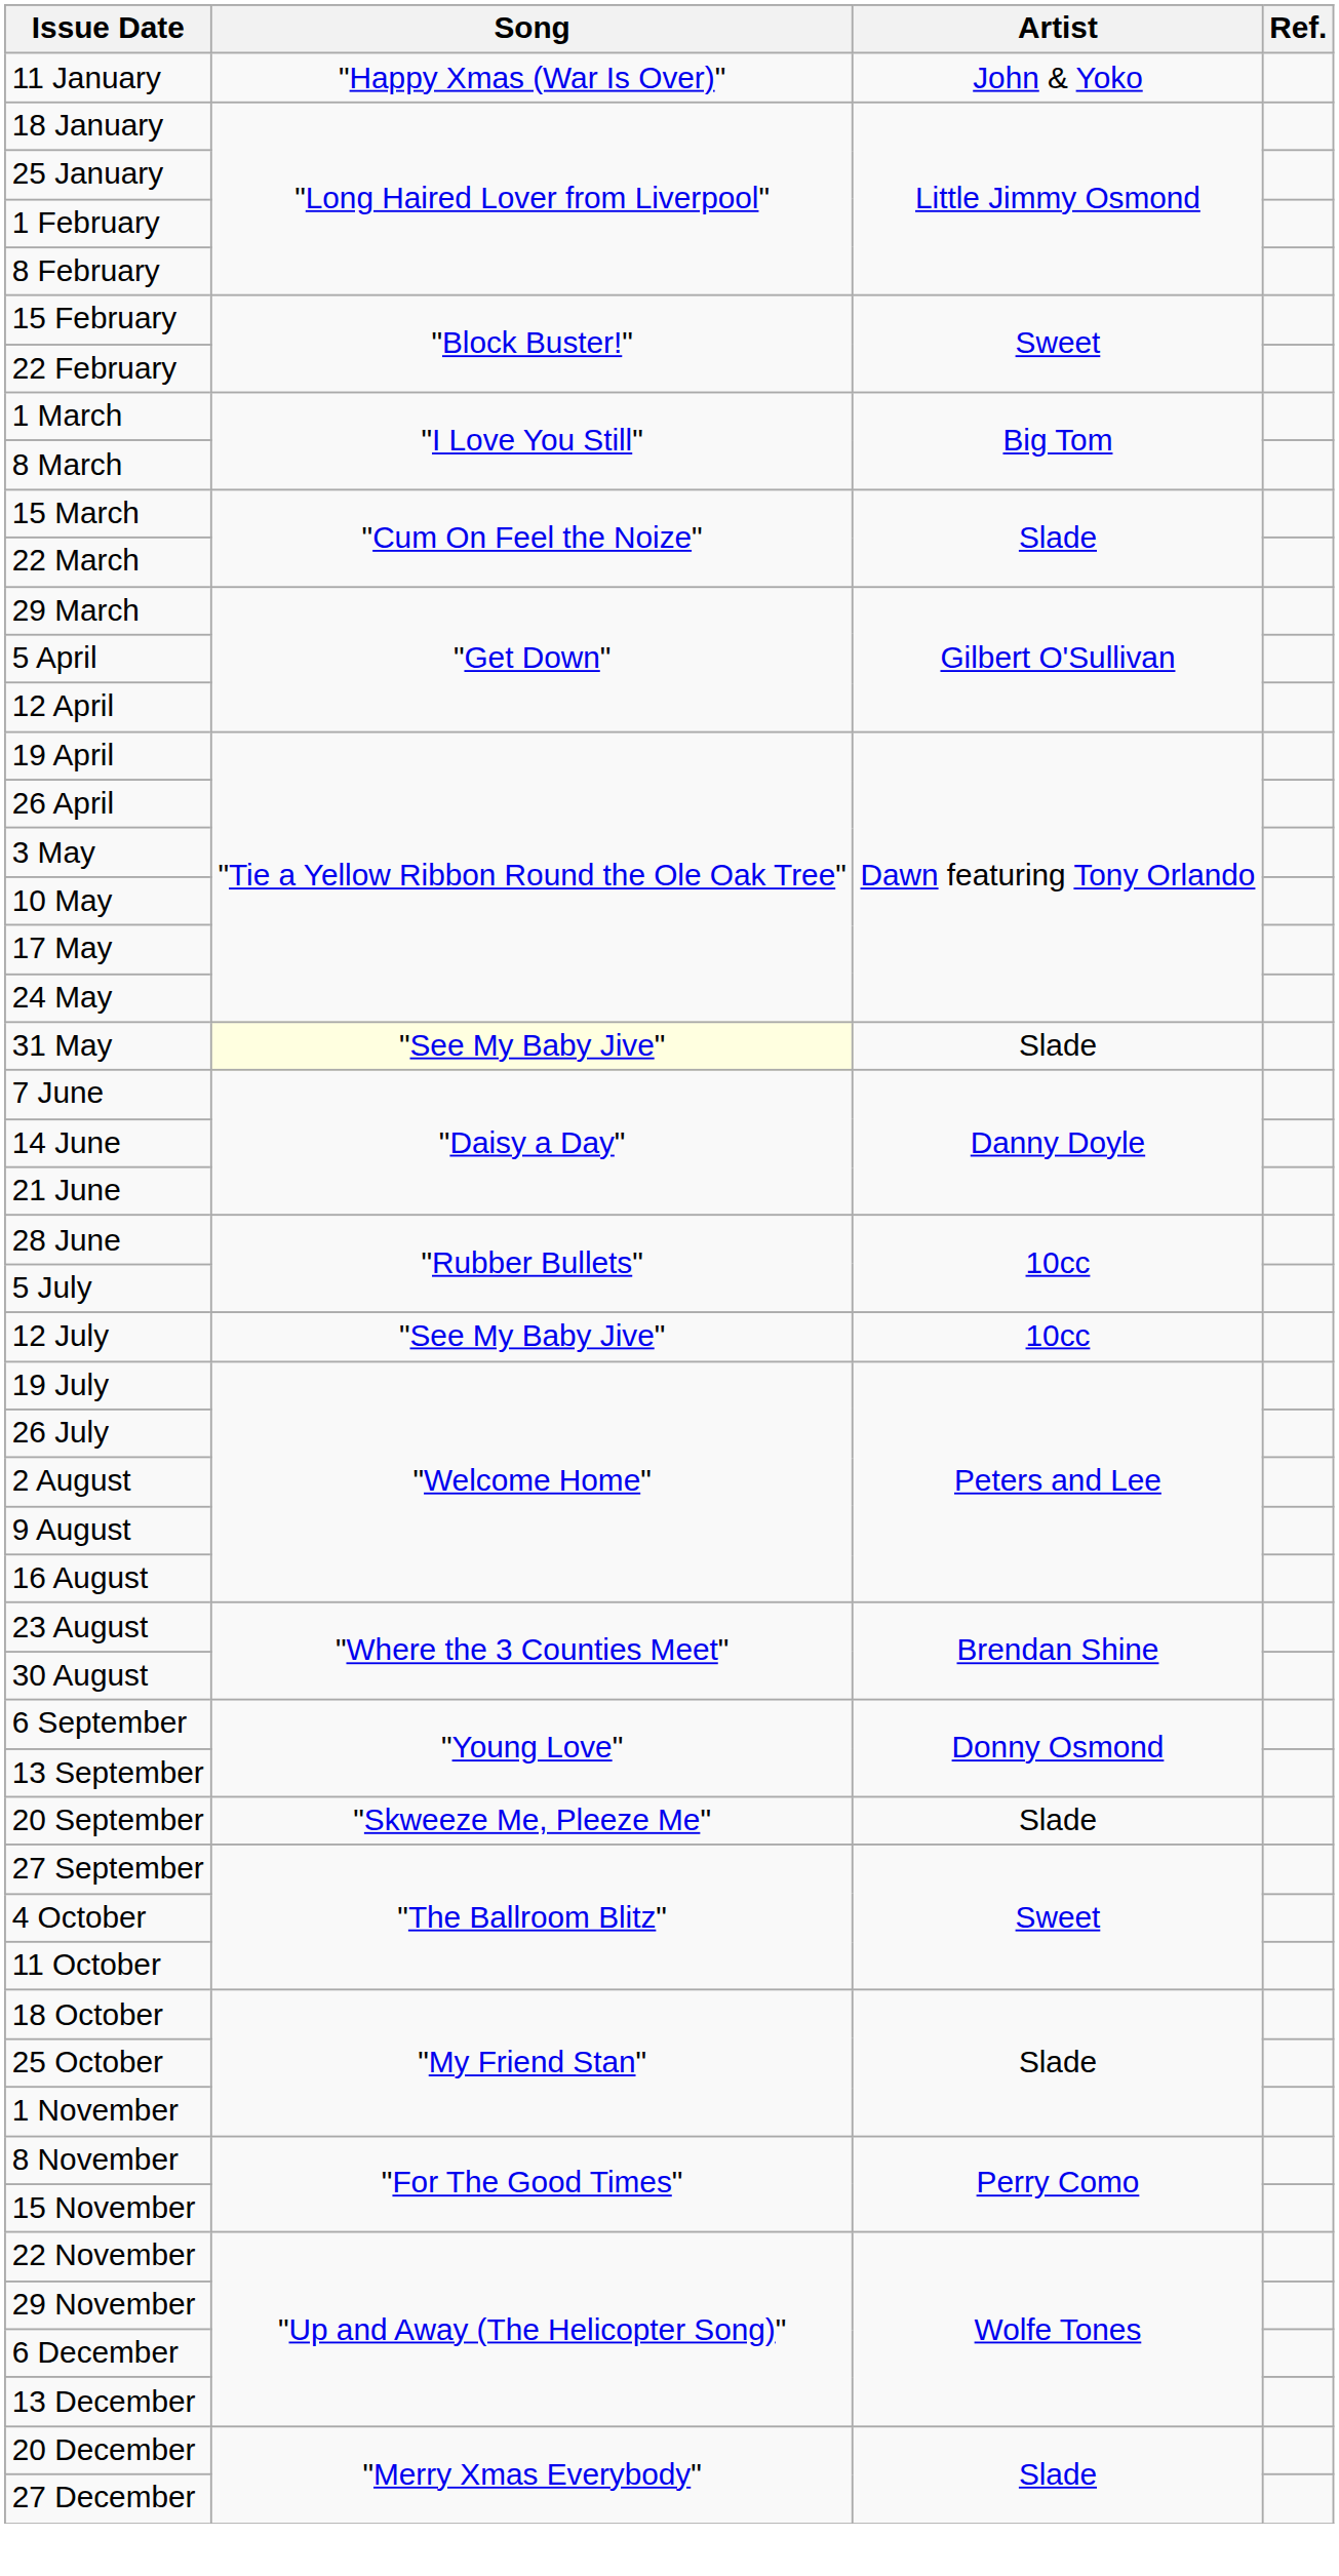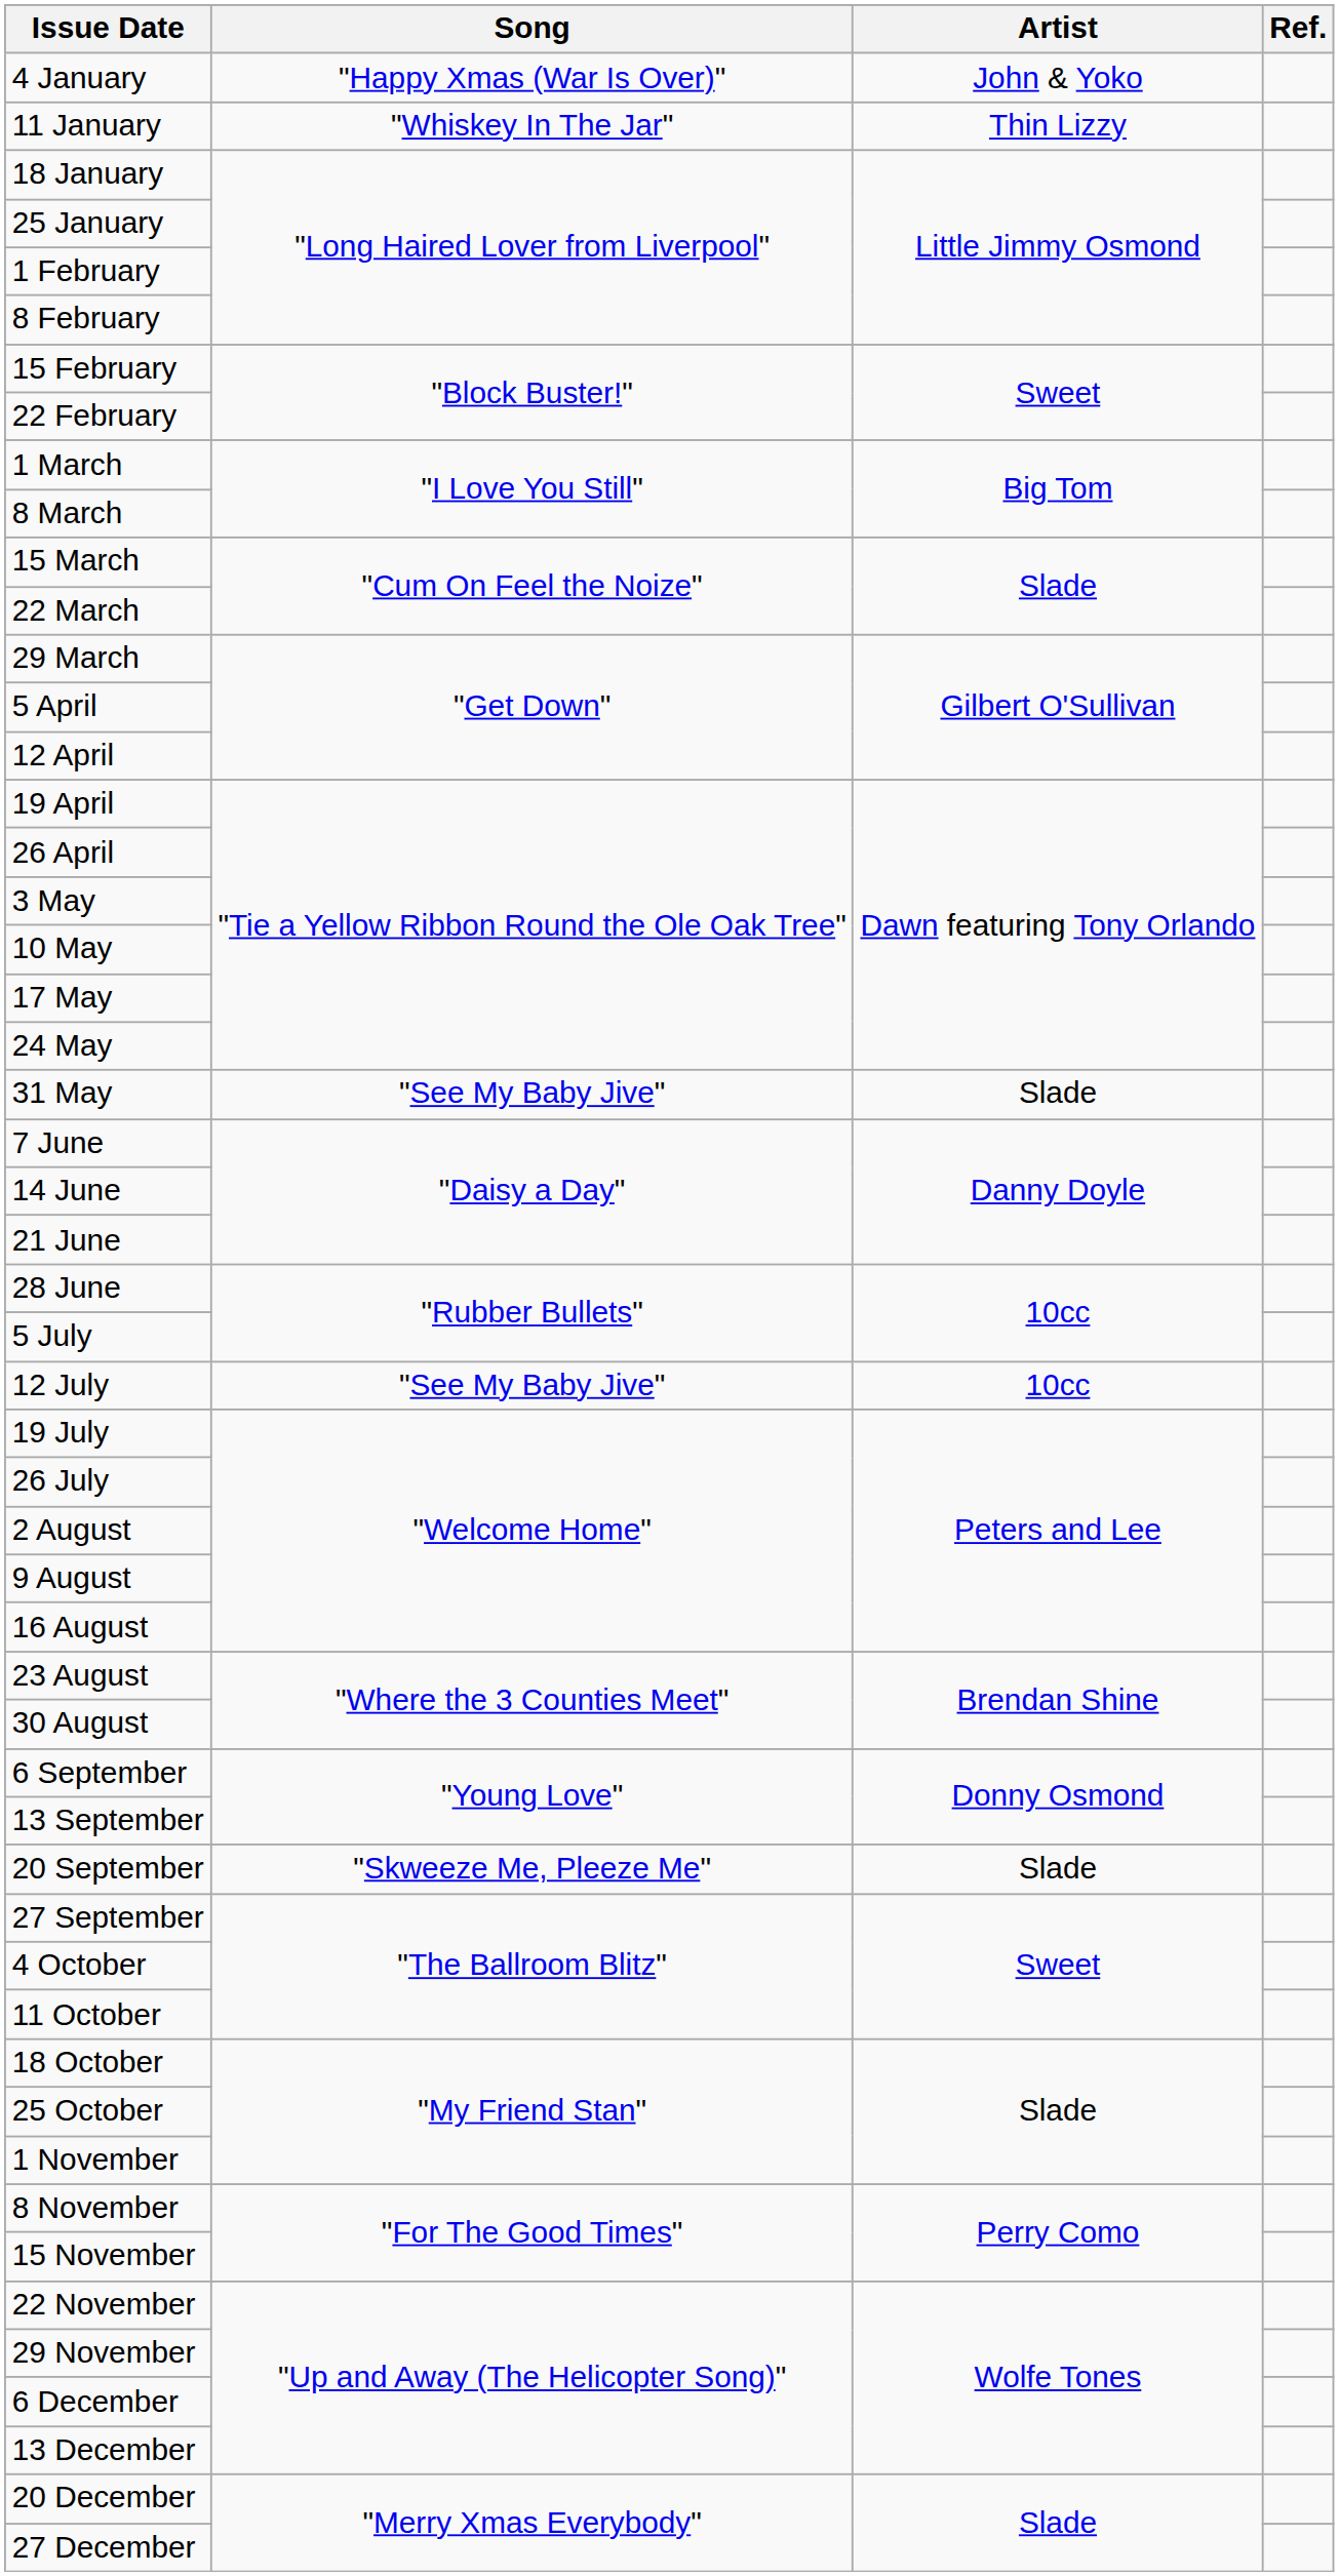 <table class="wikitable">
 <tr>
 <th>Issue Date</th>
 <th>Song</th>
 <th>Artist</th>
 <th>Ref.</th>
 </tr>
 <tr>
-<td>11 January</td>
+<td>4 January</td>
 <td align="center">"<a href='#'>Happy Xmas (War Is Over)</a>"</td>
 <td align="center"><a href='#'>John</a> & <a href='#'>Yoko</a></td>
+<td></td>
+</tr>
+<tr>
+<td>11 January</td>
+<td align="center">"<a href='#'>Whiskey In The Jar</a>"</td>
+<td align="center"><a href='#'>Thin Lizzy</a></td>
 <td></td>
 </tr>
 <tr>
 <td>18 January</td>
 <td rowspan="4" align="center">"<a href='#'>Long Haired Lover from Liverpool</a>"</td>
 <td rowspan="4" align="center"><a href='#'>Little Jimmy Osmond</a></td>
 <td></td>
 </tr>
 <tr>
 <td>25 January</td>
 <td></td>
 </tr>
 <tr>
 <td>1 February</td>
 <td></td>
 </tr>
 <tr>
 <td>8 February</td>
 <td></td>
 </tr>
 <tr>
 <td>15 February</td>
 <td rowspan="2" align="center">"<a href='#'>Block Buster!</a>"</td>
 <td rowspan="2" align="center"><a href='#'>Sweet</a></td>
 <td></td>
 </tr>
 <tr>
 <td>22 February</td>
 <td></td>
 </tr>
 <tr>
 <td>1 March</td>
 <td rowspan="2" align="center">"<a href='#'>I Love You Still</a>"</td>
 <td rowspan="2" align="center"><a href='#'>Big Tom</a></td>
 <td></td>
 </tr>
 <tr>
 <td>8 March</td>
 <td></td>
 </tr>
 <tr>
 <td>15 March</td>
 <td rowspan="2" align="center">"<a href='#'>Cum On Feel the Noize</a>"</td>
 <td rowspan="2" align="center"><a href='#'>Slade</a></td>
 <td></td>
 </tr>
 <tr>
 <td>22 March</td>
 <td></td>
 </tr>
 <tr>
 <td>29 March</td>
 <td rowspan="3" align="center">"<a href='#'>Get Down</a>"</td>
 <td rowspan="3" align="center"><a href='#'>Gilbert O'Sullivan</a></td>
 <td></td>
 </tr>
 <tr>
 <td>5 April</td>
 <td></td>
 </tr>
 <tr>
 <td>12 April</td>
 <td></td>
 </tr>
 <tr>
 <td>19 April</td>
 <td rowspan="6" align="center">"<a href='#'>Tie a Yellow Ribbon Round the Ole Oak Tree</a>"</td>
 <td rowspan="6" align="center"><a href='#'>Dawn</a> featuring <a href='#'>Tony Orlando</a></td>
 <td></td>
 </tr>
 <tr>
 <td>26 April</td>
 <td></td>
 </tr>
 <tr>
 <td>3 May</td>
 <td></td>
 </tr>
 <tr>
 <td>10 May</td>
 <td></td>
 </tr>
 <tr>
 <td>17 May</td>
 <td></td>
 </tr>
 <tr>
 <td>24 May</td>
 <td></td>
 </tr>
 <tr>
 <td>31 May</td>
-<td align="center" style="background: lightyellow;">"<a href='#'>See My Baby Jive</a>"</td>
+<td align="center">"<a href='#'>See My Baby Jive</a>"</td>
 <td align="center">Slade</td>
 <td></td>
 </tr>
 <tr>
 <td>7 June</td>
 <td rowspan="3" align="center">"<a href='#'>Daisy a Day</a>"</td>
 <td rowspan="3" align="center"><a href='#'>Danny Doyle</a></td>
 <td></td>
 </tr>
 <tr>
 <td>14 June</td>
 <td></td>
 </tr>
 <tr>
 <td>21 June</td>
 <td></td>
 </tr>
 <tr>
 <td>28 June</td>
 <td rowspan="2" align="center">"<a href='#'>Rubber Bullets</a>"</td>
 <td rowspan="2" align="center"><a href='#'>10cc</a></td>
 <td></td>
 </tr>
 <tr>
 <td>5 July</td>
 <td></td>
 </tr>
 <tr>
 <td>12 July</td>
 <td align="center">"<a href='#'>See My Baby Jive</a>"</td>
 <td align="center"><a href='#'>10cc</a></td>
 <td></td>
 </tr>
 <tr>
 <td>19 July</td>
 <td rowspan="5" align="center">"<a href='#'>Welcome Home</a>"</td>
 <td rowspan="5" align="center"><a href='#'>Peters and Lee</a></td>
 <td></td>
 </tr>
 <tr>
 <td>26 July</td>
 <td></td>
 </tr>
 <tr>
 <td>2 August</td>
 <td></td>
 </tr>
 <tr>
 <td>9 August</td>
 <td></td>
 </tr>
 <tr>
 <td>16 August</td>
 <td></td>
 </tr>
 <tr>
 <td>23 August</td>
 <td rowspan="2" align="center">"<a href='#'>Where the 3 Counties Meet</a>"</td>
 <td rowspan="2" align="center"><a href='#'>Brendan Shine</a></td>
 <td></td>
 </tr>
 <tr>
 <td>30 August</td>
 <td></td>
 </tr>
 <tr>
 <td>6 September</td>
 <td rowspan="2" align="center">"<a href='#'>Young Love</a>"</td>
 <td rowspan="2" align="center"><a href='#'>Donny Osmond</a></td>
 <td></td>
 </tr>
 <tr>
 <td>13 September</td>
 <td></td>
 </tr>
 <tr>
 <td>20 September</td>
 <td align="center">"<a href='#'>Skweeze Me, Pleeze Me</a>"</td>
 <td align="center">Slade</td>
 <td></td>
 </tr>
 <tr>
 <td>27 September</td>
 <td rowspan="3" align="center">"<a href='#'>The Ballroom Blitz</a>"</td>
 <td rowspan="3" align="center"><a href='#'>Sweet</a></td>
 <td></td>
 </tr>
 <tr>
 <td>4 October</td>
 <td></td>
 </tr>
 <tr>
 <td>11 October</td>
 <td></td>
 </tr>
 <tr>
 <td>18 October</td>
 <td rowspan="3" align="center">"<a href='#'>My Friend Stan</a>"</td>
 <td rowspan="3" align="center">Slade</td>
 <td></td>
 </tr>
 <tr>
 <td>25 October</td>
 <td></td>
 </tr>
 <tr>
 <td>1 November</td>
 <td></td>
 </tr>
 <tr>
 <td>8 November</td>
 <td rowspan="2" align="center">"<a href='#'>For The Good Times</a>"</td>
 <td rowspan="2" align="center"><a href='#'>Perry Como</a></td>
 <td></td>
 </tr>
 <tr>
 <td>15 November</td>
 <td></td>
 </tr>
 <tr>
 <td>22 November</td>
 <td rowspan="4" align="center">"<a href='#'>Up and Away (The Helicopter Song)</a>"</td>
 <td rowspan="4" align="center"><a href='#'>Wolfe Tones</a></td>
 <td></td>
 </tr>
 <tr>
 <td>29 November</td>
 <td></td>
 </tr>
 <tr>
 <td>6 December</td>
 <td></td>
 </tr>
 <tr>
 <td>13 December</td>
 <td></td>
 </tr>
 <tr>
 <td>20 December</td>
 <td rowspan="2" align="center">"<a href='#'>Merry Xmas Everybody</a>"</td>
 <td rowspan="2" align="center"><a href='#'>Slade</a></td>
 <td></td>
 </tr>
 <tr>
 <td>27 December</td>
 <td></td>
 </tr>
 </table>
